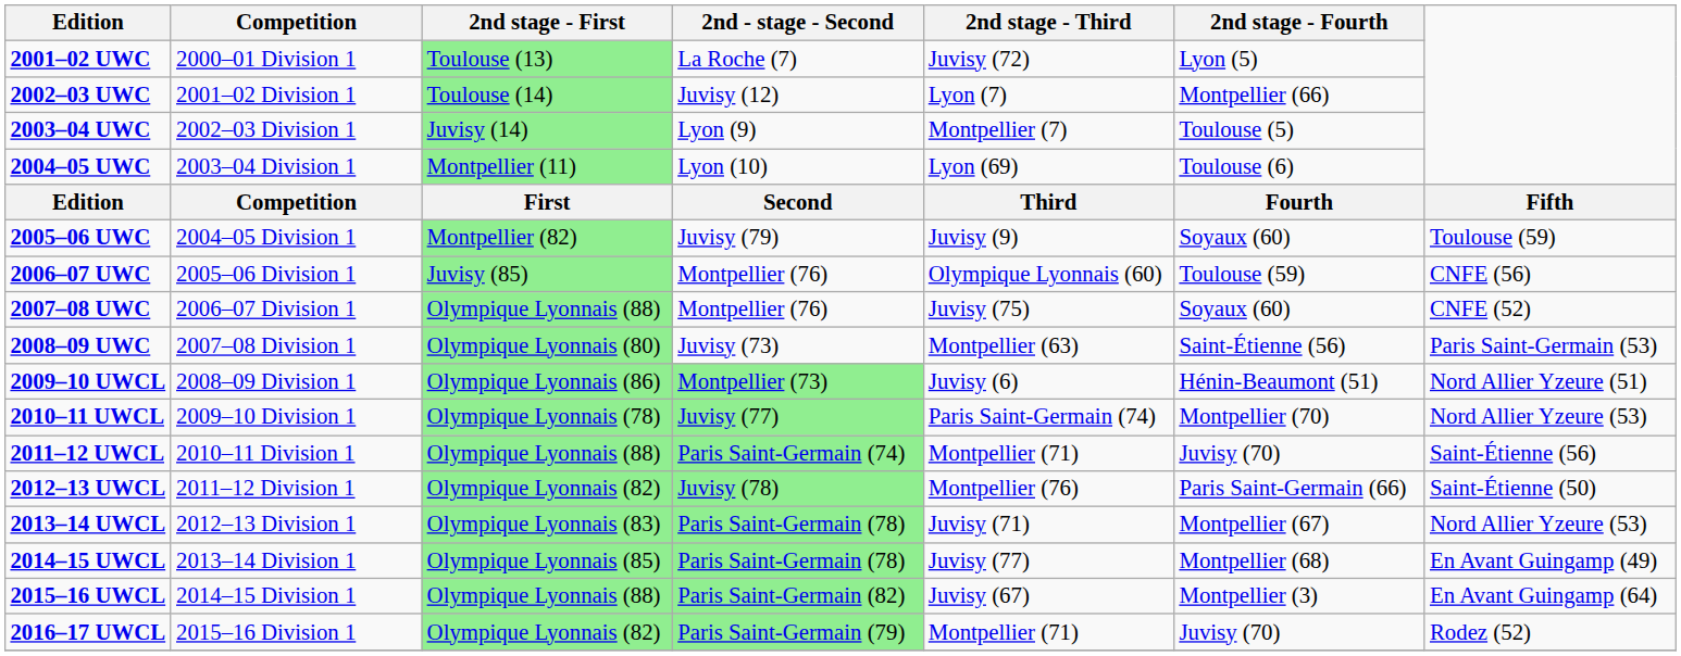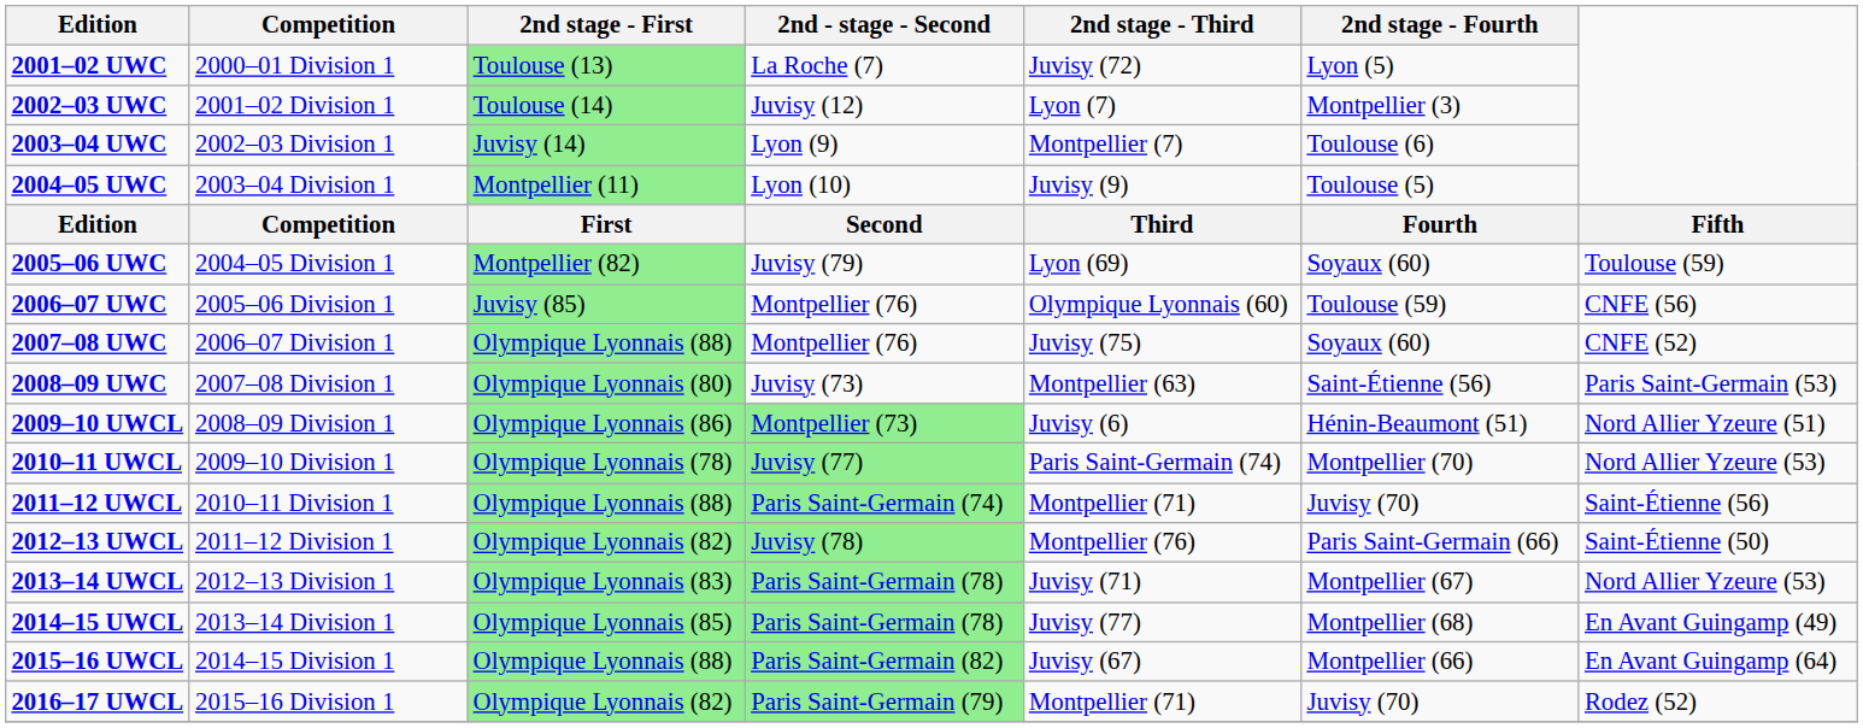 <table class="wikitable">
 <tr>
 <th width=110px>Edition</th>
 <th width=170px>Competition</th>
 <th width=170px>2nd stage - First</th>
 <th width=170px>2nd - stage - Second</th>
 <th width=170px>2nd stage - Third</th>
 <th width=170px>2nd stage - Fourth</th>
 </tr>
 <tr>
 <td><strong><a href='#'>2001–02 UWC</a></strong></td>
 <td><a href='#'>2000–01 Division 1</a></td>
 <td bgcolor=lightgreen><a href='#'>Toulouse</a> (13)</td>
 <td><a href='#'>La Roche</a> (7)</td>
 <td><a href='#'>Juvisy</a> (72)</td>
 <td><a href='#'>Lyon</a> (5)</td>
 </tr>
 <tr>
 <td><strong><a href='#'>2002–03 UWC</a></strong></td>
 <td><a href='#'>2001–02 Division 1</a></td>
 <td bgcolor=lightgreen><a href='#'>Toulouse</a> (14)</td>
 <td><a href='#'>Juvisy</a> (12)</td>
 <td><a href='#'>Lyon</a> (7)</td>
-<td><a href='#'>Montpellier</a> (66)</td>
+<td><a href='#'>Montpellier</a> (3)</td>
 </tr>
 <tr>
 <td><strong><a href='#'>2003–04 UWC</a></strong></td>
 <td><a href='#'>2002–03 Division 1</a></td>
 <td bgcolor=lightgreen><a href='#'>Juvisy</a> (14)</td>
 <td><a href='#'>Lyon</a> (9)</td>
 <td><a href='#'>Montpellier</a> (7)</td>
-<td><a href='#'>Toulouse</a> (5)</td>
+<td><a href='#'>Toulouse</a> (6)</td>
 </tr>
 <tr>
 <td><strong><a href='#'>2004–05 UWC</a></strong></td>
 <td><a href='#'>2003–04 Division 1</a></td>
 <td bgcolor=lightgreen><a href='#'>Montpellier</a> (11)</td>
 <td><a href='#'>Lyon</a> (10)</td>
-<td><a href='#'>Lyon</a> (69)</td>
-<td><a href='#'>Toulouse</a> (6)</td>
+<td><a href='#'>Juvisy</a> (9)</td>
+<td><a href='#'>Toulouse</a> (5)</td>
 </tr>
 <tr>
 <th width=110px>Edition</th>
 <th width=170px>Competition</th>
 <th width=170px>First</th>
 <th width=170px>Second</th>
 <th width=170px>Third</th>
 <th width=170px>Fourth</th>
 <th width=170px>Fifth</th>
 </tr>
 <tr>
 <td><strong><a href='#'>2005–06 UWC</a></strong></td>
 <td><a href='#'>2004–05 Division 1</a></td>
 <td bgcolor=lightgreen><a href='#'>Montpellier</a> (82)</td>
 <td><a href='#'>Juvisy</a> (79)</td>
-<td><a href='#'>Juvisy</a> (9)</td>
+<td><a href='#'>Lyon</a> (69)</td>
 <td><a href='#'>Soyaux</a> (60)</td>
 <td><a href='#'>Toulouse</a> (59)</td>
 </tr>
 <tr>
 <td><strong><a href='#'>2006–07 UWC</a></strong></td>
 <td><a href='#'>2005–06 Division 1</a></td>
 <td bgcolor=lightgreen><a href='#'>Juvisy</a> (85)</td>
 <td><a href='#'>Montpellier</a> (76)</td>
 <td><a href='#'>Olympique Lyonnais</a> (60)</td>
 <td><a href='#'>Toulouse</a> (59)</td>
 <td><a href='#'>CNFE</a> (56)</td>
 </tr>
 <tr>
 <td><strong><a href='#'>2007–08 UWC</a></strong></td>
 <td><a href='#'>2006–07 Division 1</a></td>
 <td bgcolor=lightgreen><a href='#'>Olympique Lyonnais</a> (88)</td>
 <td><a href='#'>Montpellier</a> (76)</td>
 <td><a href='#'>Juvisy</a> (75)</td>
 <td><a href='#'>Soyaux</a> (60)</td>
 <td><a href='#'>CNFE</a> (52)</td>
 </tr>
 <tr>
 <td><strong><a href='#'>2008–09 UWC</a></strong></td>
 <td><a href='#'>2007–08 Division 1</a></td>
 <td bgcolor=lightgreen><a href='#'>Olympique Lyonnais</a> (80)</td>
 <td><a href='#'>Juvisy</a> (73)</td>
 <td><a href='#'>Montpellier</a> (63)</td>
 <td><a href='#'>Saint-Étienne</a> (56)</td>
 <td><a href='#'>Paris Saint-Germain</a> (53)</td>
 </tr>
 <tr>
 <td><strong><a href='#'>2009–10 UWCL</a></strong></td>
 <td><a href='#'>2008–09 Division 1</a></td>
 <td bgcolor=lightgreen><a href='#'>Olympique Lyonnais</a> (86)</td>
 <td bgcolor=lightgreen><a href='#'>Montpellier</a> (73)</td>
 <td><a href='#'>Juvisy</a> (6)</td>
 <td><a href='#'>Hénin-Beaumont</a> (51)</td>
 <td><a href='#'>Nord Allier Yzeure</a> (51)</td>
 </tr>
 <tr>
 <td><strong><a href='#'>2010–11 UWCL</a></strong></td>
 <td><a href='#'>2009–10 Division 1</a></td>
 <td bgcolor=lightgreen><a href='#'>Olympique Lyonnais</a> (78)</td>
 <td bgcolor=lightgreen><a href='#'>Juvisy</a> (77)</td>
 <td><a href='#'>Paris Saint-Germain</a> (74)</td>
 <td><a href='#'>Montpellier</a> (70)</td>
 <td><a href='#'>Nord Allier Yzeure</a> (53)</td>
 </tr>
 <tr>
 <td><strong><a href='#'>2011–12 UWCL</a></strong></td>
 <td><a href='#'>2010–11 Division 1</a></td>
 <td bgcolor=lightgreen><a href='#'>Olympique Lyonnais</a> (88)</td>
 <td bgcolor=lightgreen><a href='#'>Paris Saint-Germain</a> (74)</td>
 <td><a href='#'>Montpellier</a> (71)</td>
 <td><a href='#'>Juvisy</a> (70)</td>
 <td><a href='#'>Saint-Étienne</a> (56)</td>
 </tr>
 <tr>
 <td><strong><a href='#'>2012–13 UWCL</a></strong></td>
 <td><a href='#'>2011–12 Division 1</a></td>
 <td bgcolor=lightgreen><a href='#'>Olympique Lyonnais</a> (82)</td>
 <td bgcolor=lightgreen><a href='#'>Juvisy</a> (78)</td>
 <td><a href='#'>Montpellier</a> (76)</td>
 <td><a href='#'>Paris Saint-Germain</a> (66)</td>
 <td><a href='#'>Saint-Étienne</a> (50)</td>
 </tr>
 <tr>
 <td><strong><a href='#'>2013–14 UWCL</a></strong></td>
 <td><a href='#'>2012–13 Division 1</a></td>
 <td bgcolor=lightgreen><a href='#'>Olympique Lyonnais</a> (83)</td>
 <td bgcolor=lightgreen><a href='#'>Paris Saint-Germain</a> (78)</td>
 <td><a href='#'>Juvisy</a> (71)</td>
 <td><a href='#'>Montpellier</a> (67)</td>
 <td><a href='#'>Nord Allier Yzeure</a> (53)</td>
 </tr>
 <tr>
 <td><strong><a href='#'>2014–15 UWCL</a></strong></td>
 <td><a href='#'>2013–14 Division 1</a></td>
 <td bgcolor=lightgreen><a href='#'>Olympique Lyonnais</a> (85)</td>
 <td bgcolor=lightgreen><a href='#'>Paris Saint-Germain</a> (78)</td>
 <td><a href='#'>Juvisy</a> (77)</td>
 <td><a href='#'>Montpellier</a> (68)</td>
 <td><a href='#'>En Avant Guingamp</a> (49)</td>
 </tr>
 <tr>
 <td><strong><a href='#'>2015–16 UWCL</a></strong></td>
 <td><a href='#'>2014–15 Division 1</a></td>
 <td bgcolor=lightgreen><a href='#'>Olympique Lyonnais</a> (88)</td>
 <td bgcolor=lightgreen><a href='#'>Paris Saint-Germain</a> (82)</td>
 <td><a href='#'>Juvisy</a> (67)</td>
-<td><a href='#'>Montpellier</a> (3)</td>
+<td><a href='#'>Montpellier</a> (66)</td>
 <td><a href='#'>En Avant Guingamp</a> (64)</td>
 </tr>
 <tr>
 <td><strong><a href='#'>2016–17 UWCL</a></strong></td>
 <td><a href='#'>2015–16 Division 1</a></td>
 <td bgcolor=lightgreen><a href='#'>Olympique Lyonnais</a> (82)</td>
 <td bgcolor=lightgreen><a href='#'>Paris Saint-Germain</a> (79)</td>
 <td><a href='#'>Montpellier</a> (71)</td>
 <td><a href='#'>Juvisy</a> (70)</td>
 <td><a href='#'>Rodez</a> (52)</td>
 </tr>
 <tr>
 </tr>
 </table>
